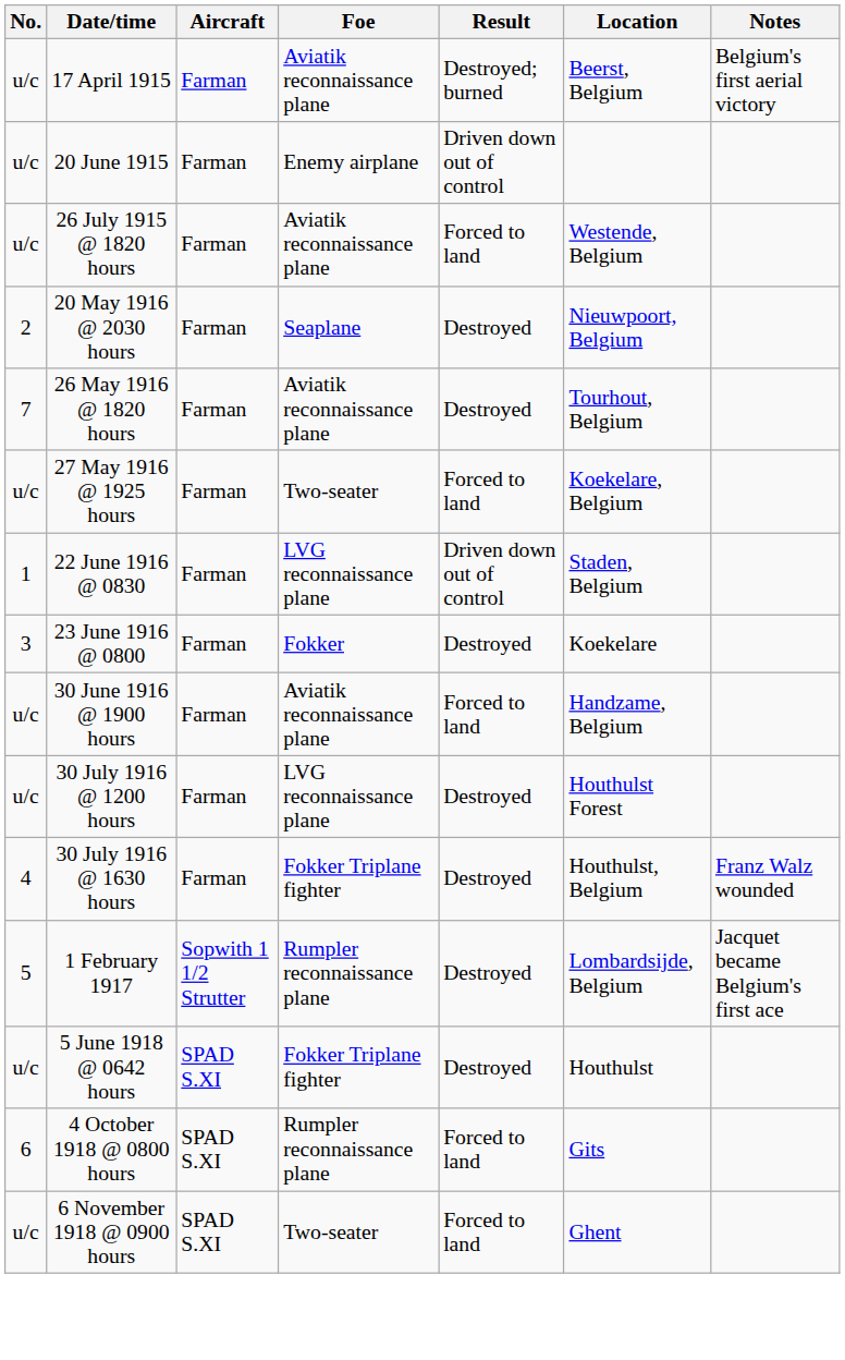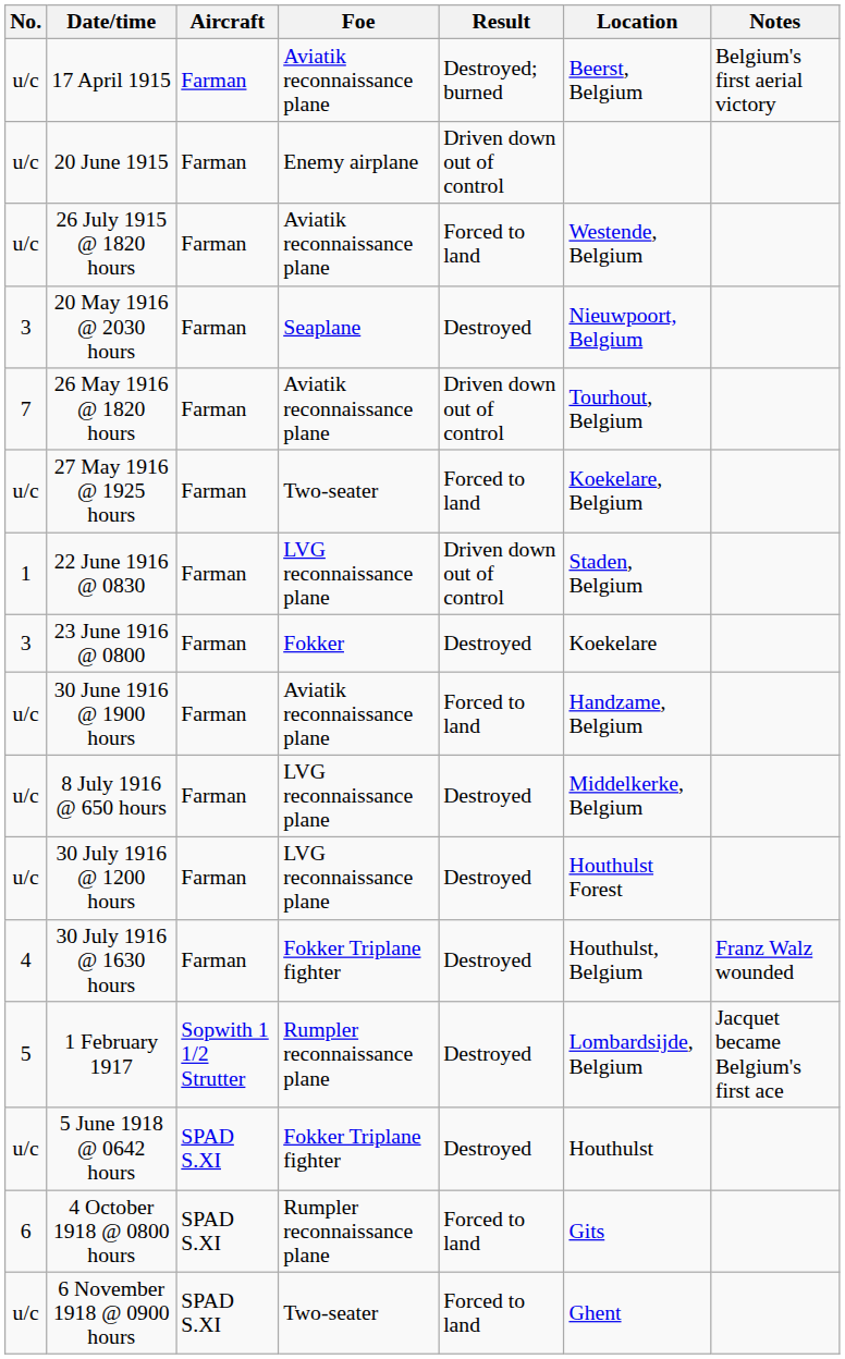 <table class="wikitable" style="margin:1em auto 1em auto;">
 <tr>
 <th>No.</th>
 <th>Date/time</th>
 <th>Aircraft</th>
 <th>Foe</th>
 <th>Result</th>
 <th>Location</th>
 <th>Notes</th>
 </tr>
 <tr>
 <td style="text-align:center;">u/c</td>
 <td style="text-align:center;">17 April 1915</td>
 <td><a href='#'>Farman</a></td>
 <td><a href='#'>Aviatik</a> reconnaissance plane</td>
 <td>Destroyed; burned</td>
 <td><a href='#'>Beerst</a>, Belgium</td>
 <td>Belgium's first aerial victory</td>
 </tr>
 <tr>
 <td style="text-align:center;">u/c</td>
 <td style="text-align:center;">20 June 1915</td>
 <td>Farman</td>
 <td>Enemy airplane</td>
 <td>Driven down out of control</td>
 <td></td>
 <td></td>
 </tr>
 <tr>
 <td style="text-align:center;">u/c</td>
 <td style="text-align:center;">26 July 1915 @ 1820 hours</td>
 <td>Farman</td>
 <td>Aviatik reconnaissance plane</td>
 <td>Forced to land</td>
 <td><a href='#'>Westende</a>, Belgium</td>
 <td></td>
 </tr>
 <tr>
-<td style="text-align:center;">2</td>
+<td style="text-align:center;">3</td>
 <td style="text-align:center;">20 May 1916 @ 2030 hours</td>
 <td>Farman</td>
 <td><a href='#'>Seaplane</a></td>
 <td>Destroyed</td>
 <td><a href='#'>Nieuwpoort, Belgium</a></td>
 <td></td>
 </tr>
 <tr>
 <td style="text-align:center;">7</td>
 <td style="text-align:center;">26 May 1916 @ 1820 hours</td>
 <td>Farman</td>
 <td>Aviatik reconnaissance plane</td>
-<td>Destroyed</td>
+<td>Driven down out of control</td>
 <td><a href='#'>Tourhout</a>, Belgium</td>
 <td></td>
 </tr>
 <tr>
 <td style="text-align:center;">u/c</td>
 <td style="text-align:center;">27 May 1916 @ 1925 hours</td>
 <td>Farman</td>
 <td>Two-seater</td>
 <td>Forced to land</td>
 <td><a href='#'>Koekelare</a>, Belgium</td>
 <td></td>
 </tr>
 <tr>
 <td style="text-align:center;">1</td>
 <td style="text-align:center;">22 June 1916 @ 0830</td>
 <td>Farman</td>
 <td><a href='#'>LVG</a> reconnaissance plane</td>
 <td>Driven down out of control</td>
 <td><a href='#'>Staden</a>, Belgium</td>
 <td></td>
 </tr>
 <tr>
 <td style="text-align:center;">3</td>
 <td style="text-align:center;">23 June 1916 @ 0800</td>
 <td>Farman</td>
 <td><a href='#'>Fokker</a></td>
 <td>Destroyed</td>
 <td>Koekelare</td>
 <td></td>
 </tr>
 <tr>
 <td style="text-align:center;">u/c</td>
 <td style="text-align:center;">30 June 1916 @ 1900 hours</td>
 <td>Farman</td>
 <td>Aviatik reconnaissance plane</td>
 <td>Forced to land</td>
 <td><a href='#'>Handzame</a>, Belgium</td>
+<td></td>
+</tr>
+<tr>
+<td style="text-align:center;">u/c</td>
+<td style="text-align:center;">8 July 1916 @ 650 hours</td>
+<td>Farman</td>
+<td>LVG reconnaissance plane</td>
+<td>Destroyed</td>
+<td><a href='#'>Middelkerke</a>, Belgium</td>
 <td></td>
 </tr>
 <tr>
 <td style="text-align:center;">u/c</td>
 <td style="text-align:center;">30 July 1916 @ 1200 hours</td>
 <td>Farman</td>
 <td>LVG reconnaissance plane</td>
 <td>Destroyed</td>
 <td><a href='#'>Houthulst</a> Forest</td>
 <td></td>
 </tr>
 <tr>
 <td style="text-align:center;">4</td>
 <td style="text-align:center;">30 July 1916 @ 1630 hours</td>
 <td>Farman</td>
 <td><a href='#'>Fokker Triplane</a> fighter</td>
 <td>Destroyed</td>
 <td>Houthulst, Belgium</td>
 <td><a href='#'>Franz Walz</a> wounded</td>
 </tr>
 <tr>
 <td style="text-align:center;">5</td>
 <td style="text-align:center;">1 February 1917</td>
 <td><a href='#'>Sopwith 1 1/2 Strutter</a></td>
 <td><a href='#'>Rumpler</a> reconnaissance plane</td>
 <td>Destroyed</td>
 <td><a href='#'>Lombardsijde</a>, Belgium</td>
 <td>Jacquet became Belgium's first ace</td>
 </tr>
 <tr>
 <td style="text-align:center;">u/c</td>
 <td style="text-align:center;">5 June 1918 @ 0642 hours</td>
 <td><a href='#'>SPAD S.XI</a></td>
 <td><a href='#'>Fokker Triplane</a> fighter</td>
 <td>Destroyed</td>
 <td>Houthulst</td>
 <td></td>
 </tr>
 <tr>
 <td style="text-align:center;">6</td>
 <td style="text-align:center;">4 October 1918 @ 0800 hours</td>
 <td>SPAD S.XI</td>
 <td>Rumpler reconnaissance plane</td>
 <td>Forced to land</td>
 <td><a href='#'>Gits</a></td>
 <td></td>
 </tr>
 <tr>
 <td style="text-align:center;">u/c</td>
 <td style="text-align:center;">6 November 1918 @ 0900 hours</td>
 <td>SPAD S.XI</td>
 <td>Two-seater</td>
 <td>Forced to land</td>
 <td><a href='#'>Ghent</a></td>
 <td></td>
 </tr>
 </table>
